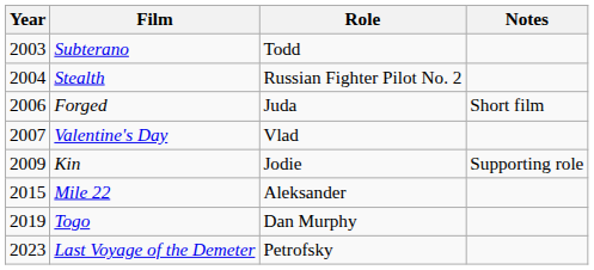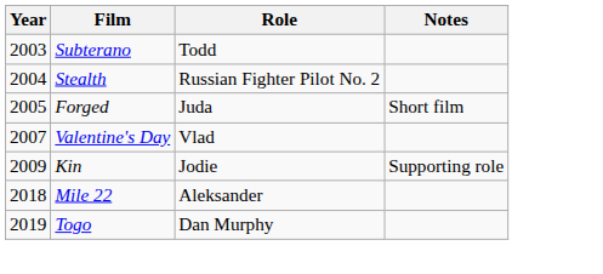 <table class=wikitable>
 <tr>
 <th>Year</th>
 <th>Film</th>
 <th>Role</th>
 <th>Notes</th>
 </tr>
 <tr>
 <td>2003</td>
 <td><em><a href='#'>Subterano</a></em></td>
 <td>Todd</td>
 <td></td>
 </tr>
 <tr>
 <td>2004</td>
 <td><em><a href='#'>Stealth</a></em></td>
 <td>Russian Fighter Pilot No. 2</td>
 </tr>
 <tr>
-<td>2006</td>
+<td>2005</td>
 <td><em>Forged</em></td>
 <td>Juda</td>
 <td>Short film</td>
 </tr>
 <tr>
 <td>2007</td>
 <td><em><a href='#'>Valentine's Day</a></em></td>
 <td>Vlad</td>
 </tr>
 <tr>
 <td>2009</td>
 <td><em>Kin</em></td>
 <td>Jodie</td>
 <td>Supporting role</td>
 </tr>
 <tr>
-<td>2015</td>
+<td>2018</td>
 <td><em><a href='#'>Mile 22</a></em></td>
 <td>Aleksander</td>
 <td></td>
 </tr>
 <tr>
 <td>2019</td>
 <td><em><a href='#'>Togo</a></em></td>
 <td>Dan Murphy</td>
 <td></td>
 </tr>
-<tr>
-<td>2023</td>
-<td><em><a href='#'>Last Voyage of the Demeter</a></em></td>
-<td>Petrofsky</td>
-<td></td>
-</tr>
 </table>
